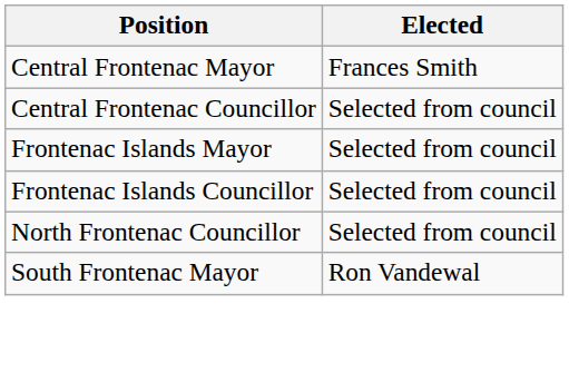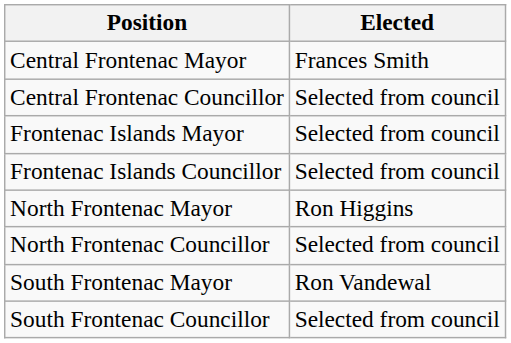 <table class="wikitable">
 <tr>
 <th>Position</th>
 <th>Elected</th>
 </tr>
 <tr>
 <td>Central Frontenac Mayor</td>
 <td>Frances Smith</td>
 </tr>
 <tr>
 <td>Central Frontenac Councillor</td>
 <td>Selected from council</td>
 </tr>
 <tr>
 <td>Frontenac Islands Mayor</td>
 <td>Selected from council</td>
 </tr>
 <tr>
 <td>Frontenac Islands Councillor</td>
 <td>Selected from council</td>
 </tr>
 <tr>
+<td>North Frontenac Mayor</td>
+<td>Ron Higgins</td>
+</tr>
+<tr>
 <td>North Frontenac Councillor</td>
 <td>Selected from council</td>
 </tr>
 <tr>
 <td>South Frontenac Mayor</td>
 <td>Ron Vandewal</td>
 </tr>
+<tr>
+<td>South Frontenac Councillor</td>
+<td>Selected from council</td>
+</tr>
 </table>
